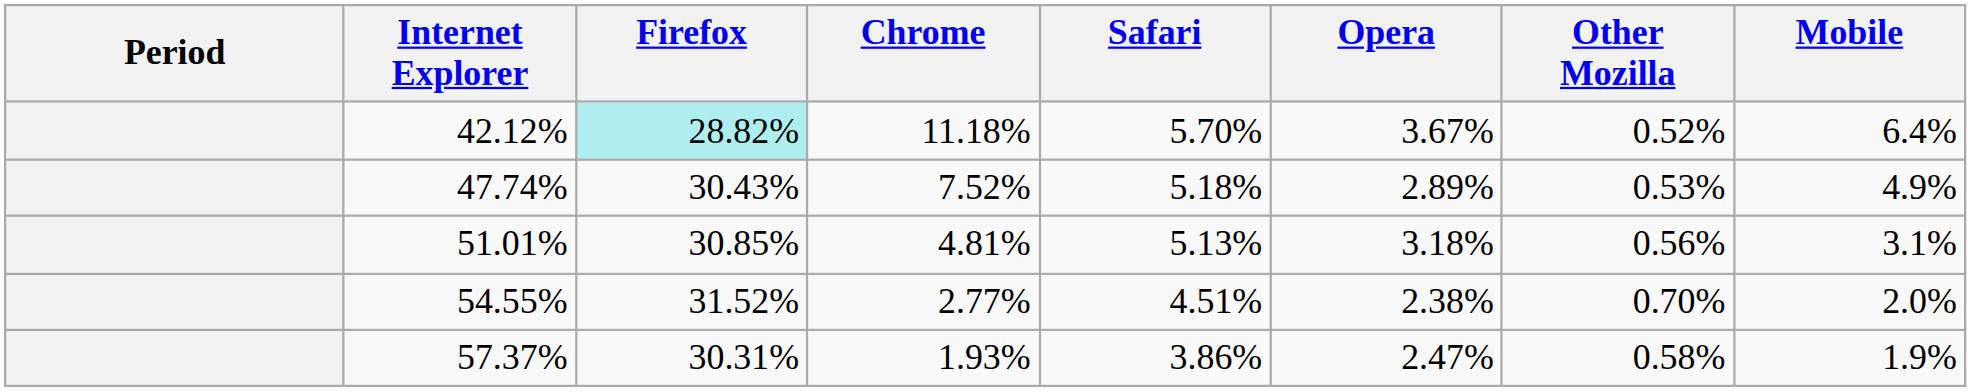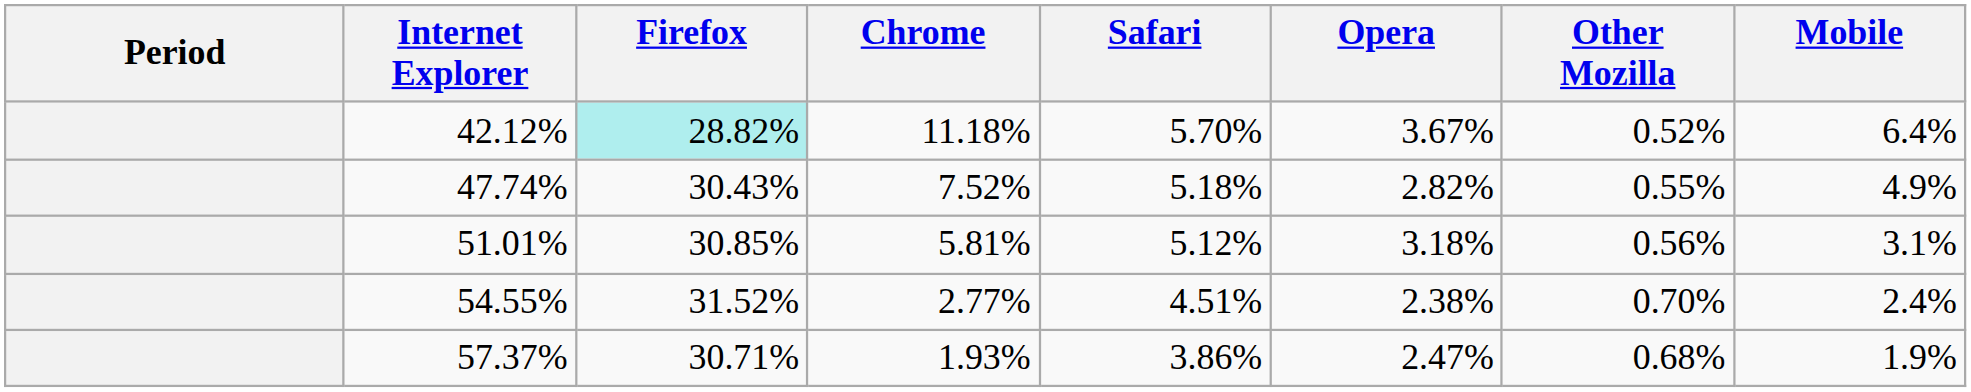 <table class="wikitable plainrowheaders sortable" style="text-align:right;white-space:nowrap">
 <tr>
 <th scope="col" style="width:9em">Period<br></th>
 <th scope="col" style="width:6em"><a href='#'>Internet<br>Explorer</a><br></th>
 <th scope="col" style="width:6em"><a href='#'>Firefox</a><br><br></th>
 <th scope="col" style="width:6em"><a href='#'>Chrome</a><br><br></th>
 <th scope="col" style="width:6em"><a href='#'>Safari</a><br><br></th>
 <th scope="col" style="width:6em"><a href='#'>Opera</a><br><br></th>
 <th scope="col" style="width:6em"><a href='#'>Other<br>Mozilla</a><br></th>
 <th scope="col" style="width:6em"><a href='#'>Mobile</a><br><br></th>
 </tr>
 <tr>
 <th scope="row" style="text-align:right;"></th>
 <td>42.12%</td>
 <td style="background: paleturquoise;">28.82%</td>
 <td>11.18%</td>
 <td>5.70%</td>
 <td>3.67%</td>
 <td>0.52%</td>
 <td>6.4%</td>
 </tr>
 <tr>
 <th scope="row" style="text-align:right;"></th>
 <td>47.74%</td>
 <td>30.43%</td>
 <td>7.52%</td>
 <td>5.18%</td>
-<td>2.89%</td>
-<td>0.53%</td>
+<td>2.82%</td>
+<td>0.55%</td>
 <td>4.9%</td>
 </tr>
 <tr>
 <th scope="row" style="text-align:right;"></th>
 <td>51.01%</td>
 <td>30.85%</td>
-<td>4.81%</td>
-<td>5.13%</td>
+<td>5.81%</td>
+<td>5.12%</td>
 <td>3.18%</td>
 <td>0.56%</td>
 <td>3.1%</td>
 </tr>
 <tr>
 <th scope="row" style="text-align:right;"></th>
 <td>54.55%</td>
 <td>31.52%</td>
 <td>2.77%</td>
 <td>4.51%</td>
 <td>2.38%</td>
 <td>0.70%</td>
-<td>2.0%</td>
+<td>2.4%</td>
 </tr>
 <tr>
 <th scope="row" style="text-align:right;"></th>
 <td>57.37%</td>
-<td>30.31%</td>
+<td>30.71%</td>
 <td>1.93%</td>
 <td>3.86%</td>
 <td>2.47%</td>
-<td>0.58%</td>
+<td>0.68%</td>
 <td>1.9%</td>
 </tr>
 </table>
